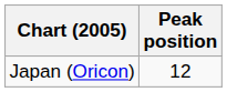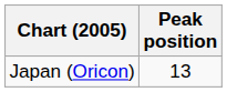 <table class="wikitable sortable plainrowheaders">
 <tr>
 <th scope="col">Chart (2005)</th>
 <th scope="col">Peak<br>position</th>
 </tr>
 <tr>
 <td>Japan (<a href='#'>Oricon</a>)</td>
-<td style="text-align:center;">12</td>
+<td style="text-align:center;">13</td>
 </tr>
 </table>
